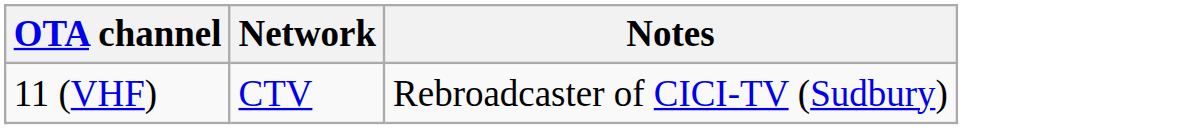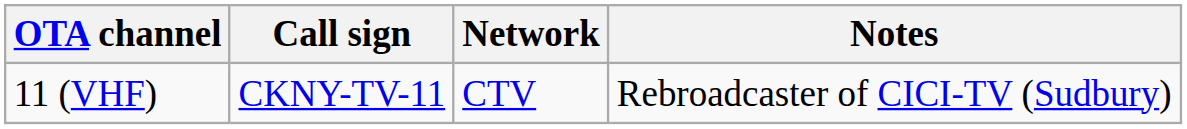 <table class="wikitable sortable">
 <tr>
 <th><a href='#'>OTA</a> channel</th>
+<th>Call sign</th>
 <th>Network</th>
 <th>Notes</th>
 </tr>
 <tr>
 <td>11 (<a href='#'>VHF</a>)</td>
+<td><a href='#'>CKNY-TV-11</a></td>
 <td><a href='#'>CTV</a></td>
 <td>Rebroadcaster of <a href='#'>CICI-TV</a> (<a href='#'>Sudbury</a>)</td>
 </tr>
 </table>
